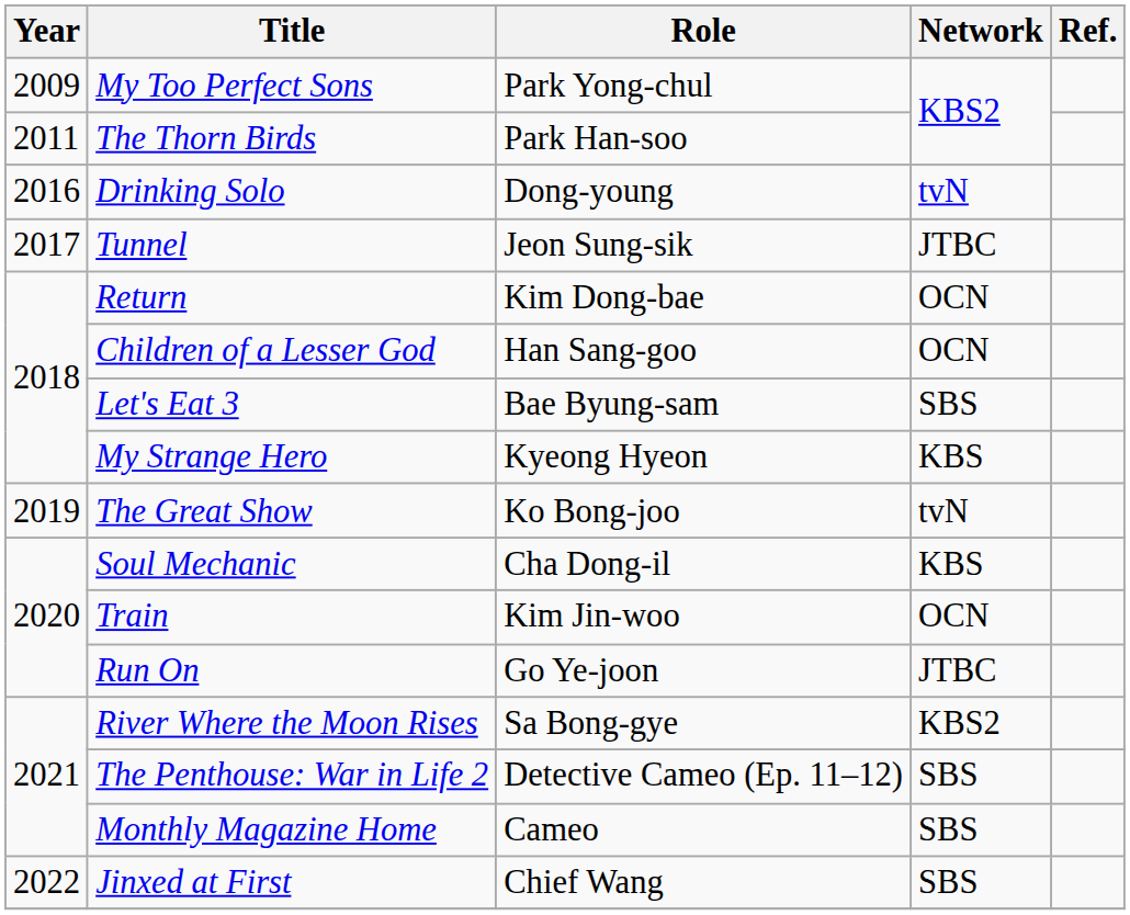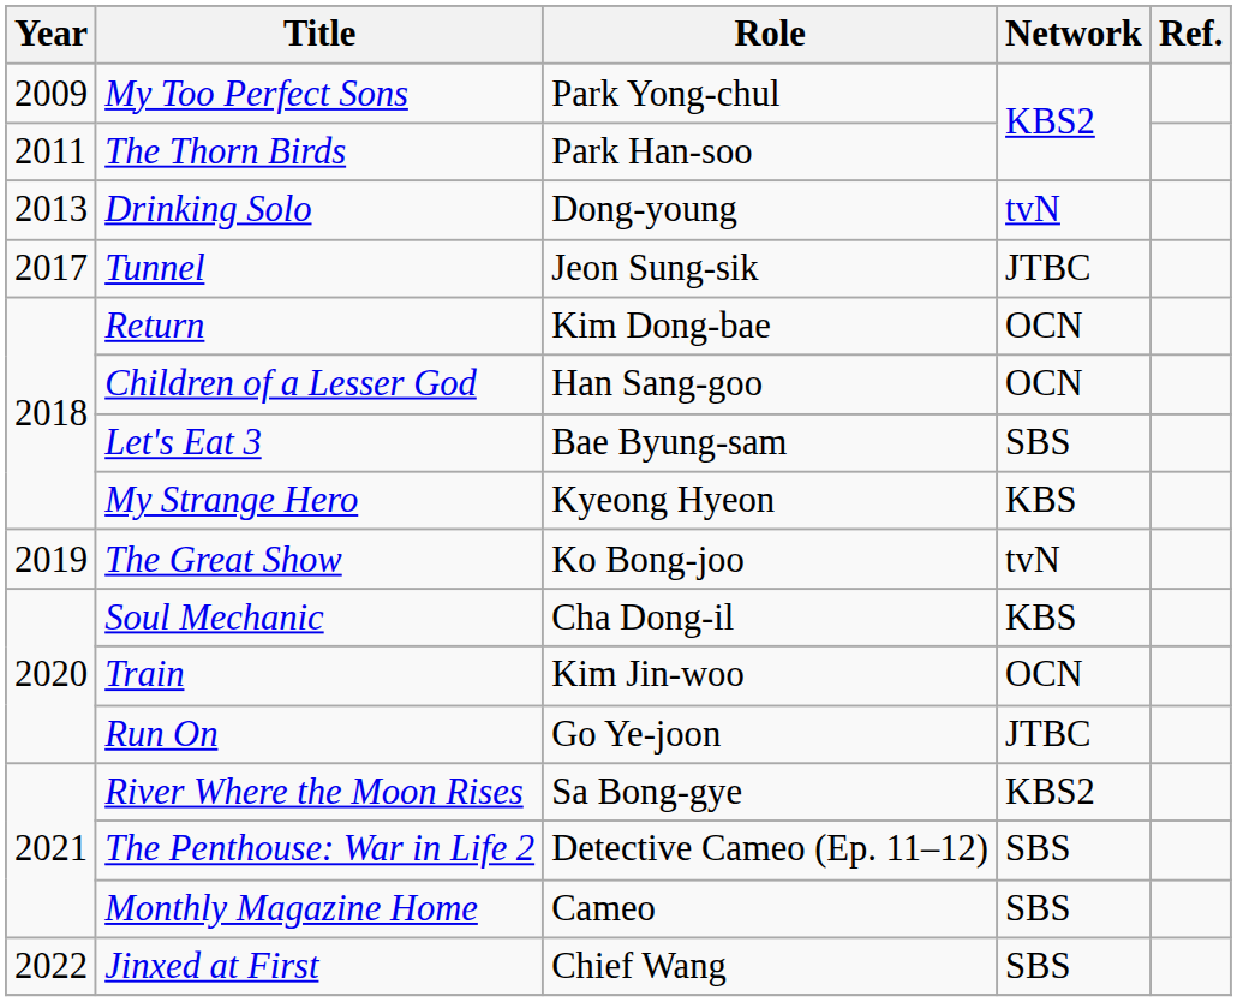 <table class="wikitable">
 <tr>
 <th>Year</th>
 <th>Title</th>
 <th>Role</th>
 <th>Network</th>
 <th>Ref.</th>
 </tr>
 <tr>
 <td>2009</td>
 <td><em><a href='#'>My Too Perfect Sons</a></em></td>
 <td>Park Yong-chul</td>
 <td rowspan=2><a href='#'>KBS2</a></td>
 <td></td>
 </tr>
 <tr>
 <td>2011</td>
 <td><em><a href='#'>The Thorn Birds</a></em></td>
 <td>Park Han-soo</td>
 <td></td>
 </tr>
 <tr>
-<td>2016</td>
+<td>2013</td>
 <td><em><a href='#'>Drinking Solo</a></em></td>
 <td>Dong-young</td>
 <td><a href='#'>tvN</a></td>
 <td></td>
 </tr>
 <tr>
 <td>2017</td>
 <td><em><a href='#'>Tunnel</a></em></td>
 <td>Jeon Sung-sik</td>
 <td>JTBC</td>
 <td></td>
 </tr>
 <tr>
 <td rowspan=4>2018</td>
 <td><em><a href='#'>Return</a></em></td>
 <td>Kim Dong-bae</td>
 <td>OCN</td>
 <td></td>
 </tr>
 <tr>
 <td><em><a href='#'>Children of a Lesser God</a></em></td>
 <td>Han Sang-goo</td>
 <td>OCN</td>
 <td></td>
 </tr>
 <tr>
 <td><em><a href='#'>Let's Eat 3</a></em></td>
 <td>Bae Byung-sam</td>
 <td>SBS</td>
 <td></td>
 </tr>
 <tr>
 <td><em><a href='#'>My Strange Hero</a></em></td>
 <td>Kyeong Hyeon</td>
 <td>KBS</td>
 <td></td>
 </tr>
 <tr>
 <td>2019</td>
 <td><em><a href='#'>The Great Show</a></em></td>
 <td>Ko Bong-joo</td>
 <td>tvN</td>
 <td></td>
 </tr>
 <tr>
 <td rowspan=3>2020</td>
 <td><em><a href='#'>Soul Mechanic</a></em></td>
 <td>Cha Dong-il</td>
 <td>KBS</td>
 <td></td>
 </tr>
 <tr>
 <td><em><a href='#'>Train</a></em></td>
 <td>Kim Jin-woo</td>
 <td>OCN</td>
 <td></td>
 </tr>
 <tr>
 <td><em><a href='#'>Run On</a></em></td>
 <td>Go Ye-joon</td>
 <td>JTBC</td>
 <td></td>
 </tr>
 <tr>
 <td rowspan=3>2021</td>
 <td><em><a href='#'>River Where the Moon Rises</a></em></td>
 <td>Sa Bong-gye</td>
 <td>KBS2</td>
 <td></td>
 </tr>
 <tr>
 <td><em><a href='#'>The Penthouse: War in Life 2</a></em></td>
 <td>Detective Cameo (Ep. 11–12)</td>
 <td>SBS</td>
 <td></td>
 </tr>
 <tr>
 <td><em><a href='#'>Monthly Magazine Home</a></em></td>
 <td>Cameo</td>
 <td>SBS</td>
 <td></td>
 </tr>
 <tr>
 <td>2022</td>
 <td><em><a href='#'>Jinxed at First</a></em></td>
 <td>Chief Wang</td>
 <td>SBS</td>
 <td></td>
 </tr>
 <tr>
 </tr>
 </table>
